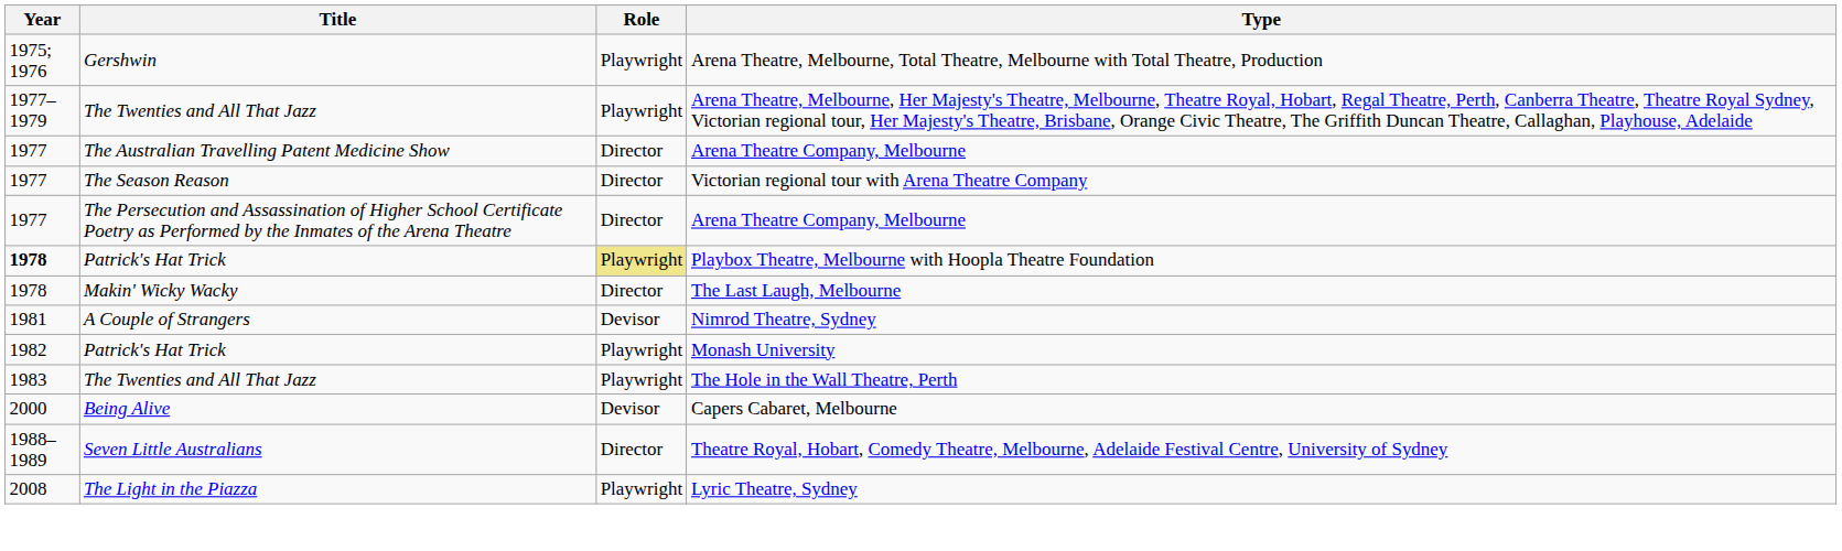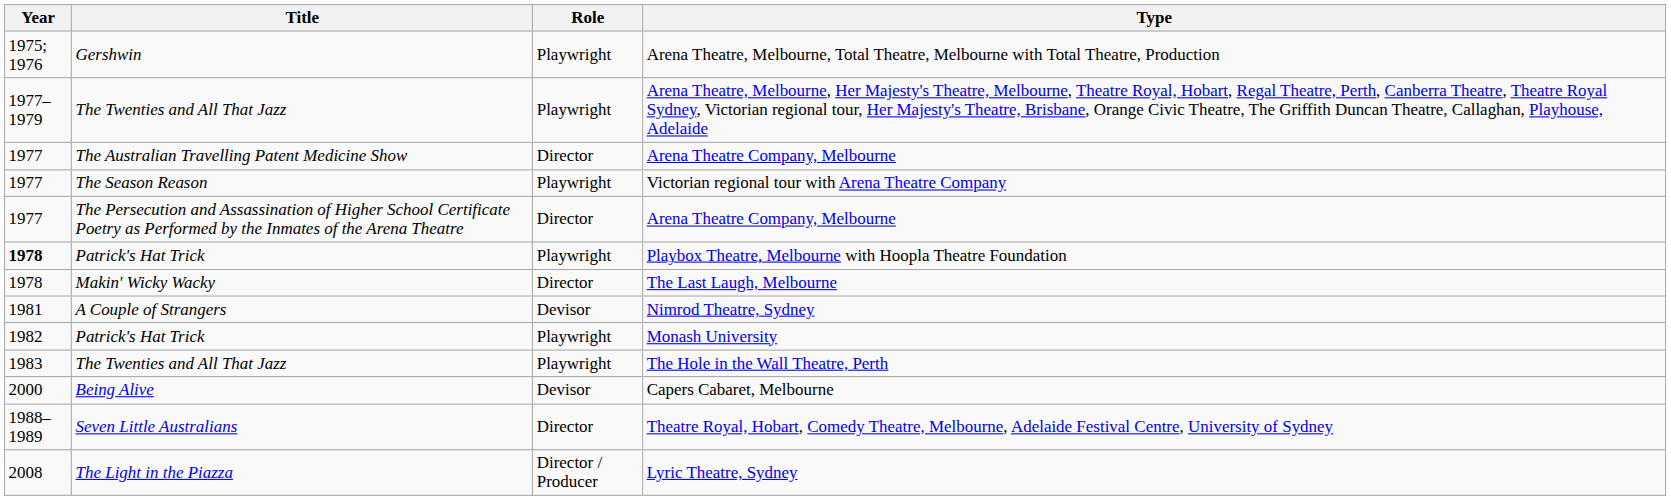 <table class=wikitable>
 <tr>
 <th>Year</th>
 <th>Title</th>
 <th>Role</th>
 <th>Type</th>
 </tr>
 <tr>
 <td>1975; 1976</td>
 <td><em>Gershwin</em></td>
 <td>Playwright</td>
 <td>Arena Theatre, Melbourne, Total Theatre, Melbourne with Total Theatre, Production</td>
 </tr>
 <tr>
 <td>1977–1979</td>
 <td><em>The Twenties and All That Jazz</em></td>
 <td>Playwright</td>
 <td><a href='#'>Arena Theatre, Melbourne</a>, <a href='#'>Her Majesty's Theatre, Melbourne</a>, <a href='#'>Theatre Royal, Hobart</a>, <a href='#'>Regal Theatre, Perth</a>, <a href='#'>Canberra Theatre</a>, <a href='#'>Theatre Royal Sydney</a>, Victorian regional tour, <a href='#'>Her Majesty's Theatre, Brisbane</a>, Orange Civic Theatre, The Griffith Duncan Theatre, Callaghan, <a href='#'>Playhouse, Adelaide</a></td>
 </tr>
 <tr>
 <td>1977</td>
 <td><em>The Australian Travelling Patent Medicine Show</em></td>
 <td>Director</td>
 <td><a href='#'> Arena Theatre Company, Melbourne</a></td>
 </tr>
 <tr>
 <td>1977</td>
 <td><em>The Season Reason</em></td>
-<td>Director</td>
+<td>Playwright</td>
 <td>Victorian regional tour with <a href='#'>Arena Theatre Company</a></td>
 </tr>
 <tr>
 <td>1977</td>
 <td><em>The Persecution and Assassination of Higher School Certificate Poetry as Performed by the Inmates of the Arena Theatre</em></td>
 <td>Director</td>
 <td><a href='#'> Arena Theatre Company, Melbourne</a></td>
 </tr>
 <tr>
 <td><strong>1978</strong></td>
 <td><em>Patrick's Hat Trick</em></td>
-<td style="background: khaki;">Playwright</td>
+<td>Playwright</td>
 <td><a href='#'>Playbox Theatre, Melbourne</a> with Hoopla Theatre Foundation</td>
 </tr>
 <tr>
 <td>1978</td>
 <td><em>Makin' Wicky Wacky</em></td>
 <td>Director</td>
 <td><a href='#'>The Last Laugh, Melbourne</a></td>
 </tr>
 <tr>
 <td>1981</td>
 <td><em>A Couple of Strangers</em></td>
 <td>Devisor</td>
 <td><a href='#'>Nimrod Theatre, Sydney</a></td>
 </tr>
 <tr>
 <td>1982</td>
 <td><em>Patrick's Hat Trick</em></td>
 <td>Playwright</td>
 <td><a href='#'>Monash University</a></td>
 </tr>
 <tr>
 <td>1983</td>
 <td><em>The Twenties and All That Jazz</em></td>
 <td>Playwright</td>
 <td><a href='#'>The Hole in the Wall Theatre, Perth</a></td>
 </tr>
 <tr>
 <td>2000</td>
 <td><em><a href='#'>Being Alive</a></em></td>
 <td>Devisor</td>
 <td>Capers Cabaret, Melbourne</td>
 </tr>
 <tr>
 <td>1988–1989</td>
 <td><em><a href='#'>Seven Little Australians</a></em></td>
 <td>Director</td>
 <td><a href='#'>Theatre Royal, Hobart</a>, <a href='#'>Comedy Theatre, Melbourne</a>, <a href='#'>Adelaide Festival Centre</a>, <a href='#'>University of Sydney</a></td>
 </tr>
 <tr>
 <td>2008</td>
 <td><em><a href='#'>The Light in the Piazza</a></em></td>
-<td>Playwright</td>
+<td>Director / Producer</td>
 <td><a href='#'>Lyric Theatre, Sydney</a></td>
 </tr>
 </table>
